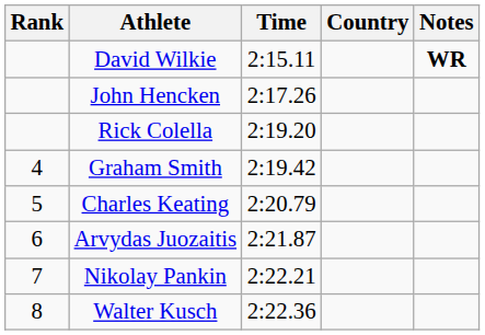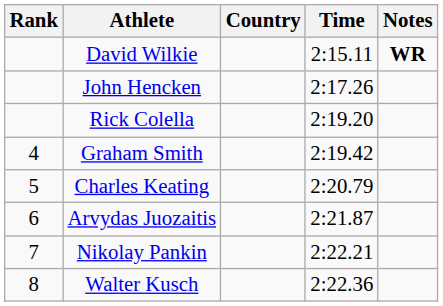 <table class="wikitable sortable" style="text-align:center">
 <tr>
 <th>Rank</th>
 <th>Athlete</th>
+<th>Country</th>
 <th>Time</th>
-<th>Country</th>
 <th>Notes</th>
 </tr>
 <tr>
 <td></td>
 <td><a href='#'>David Wilkie</a></td>
+<td align=left></td>
 <td>2:15.11</td>
-<td align=left></td>
 <td><strong>WR </strong></td>
 </tr>
 <tr>
 <td></td>
 <td><a href='#'>John Hencken</a></td>
+<td align=left></td>
 <td>2:17.26</td>
-<td align=left></td>
 <td><strong> </strong></td>
 </tr>
 <tr>
 <td></td>
 <td><a href='#'>Rick Colella</a></td>
+<td align=left></td>
 <td>2:19.20</td>
-<td align=left></td>
 <td><strong> </strong></td>
 </tr>
 <tr>
 <td>4</td>
 <td><a href='#'>Graham Smith</a></td>
+<td align=left></td>
 <td>2:19.42</td>
-<td align=left></td>
 <td><strong> </strong></td>
 </tr>
 <tr>
 <td>5</td>
 <td><a href='#'>Charles Keating</a></td>
+<td align=left></td>
 <td>2:20.79</td>
-<td align=left></td>
 <td><strong> </strong></td>
 </tr>
 <tr>
 <td>6</td>
 <td><a href='#'>Arvydas Juozaitis</a></td>
+<td align=left></td>
 <td>2:21.87</td>
-<td align=left></td>
 <td><strong> </strong></td>
 </tr>
 <tr>
 <td>7</td>
 <td><a href='#'>Nikolay Pankin</a></td>
+<td align=left></td>
 <td>2:22.21</td>
-<td align=left></td>
 <td><strong> </strong></td>
 </tr>
 <tr>
 <td>8</td>
 <td><a href='#'>Walter Kusch</a></td>
+<td align=left></td>
 <td>2:22.36</td>
-<td align=left></td>
 <td><strong> </strong></td>
 </tr>
 </table>
